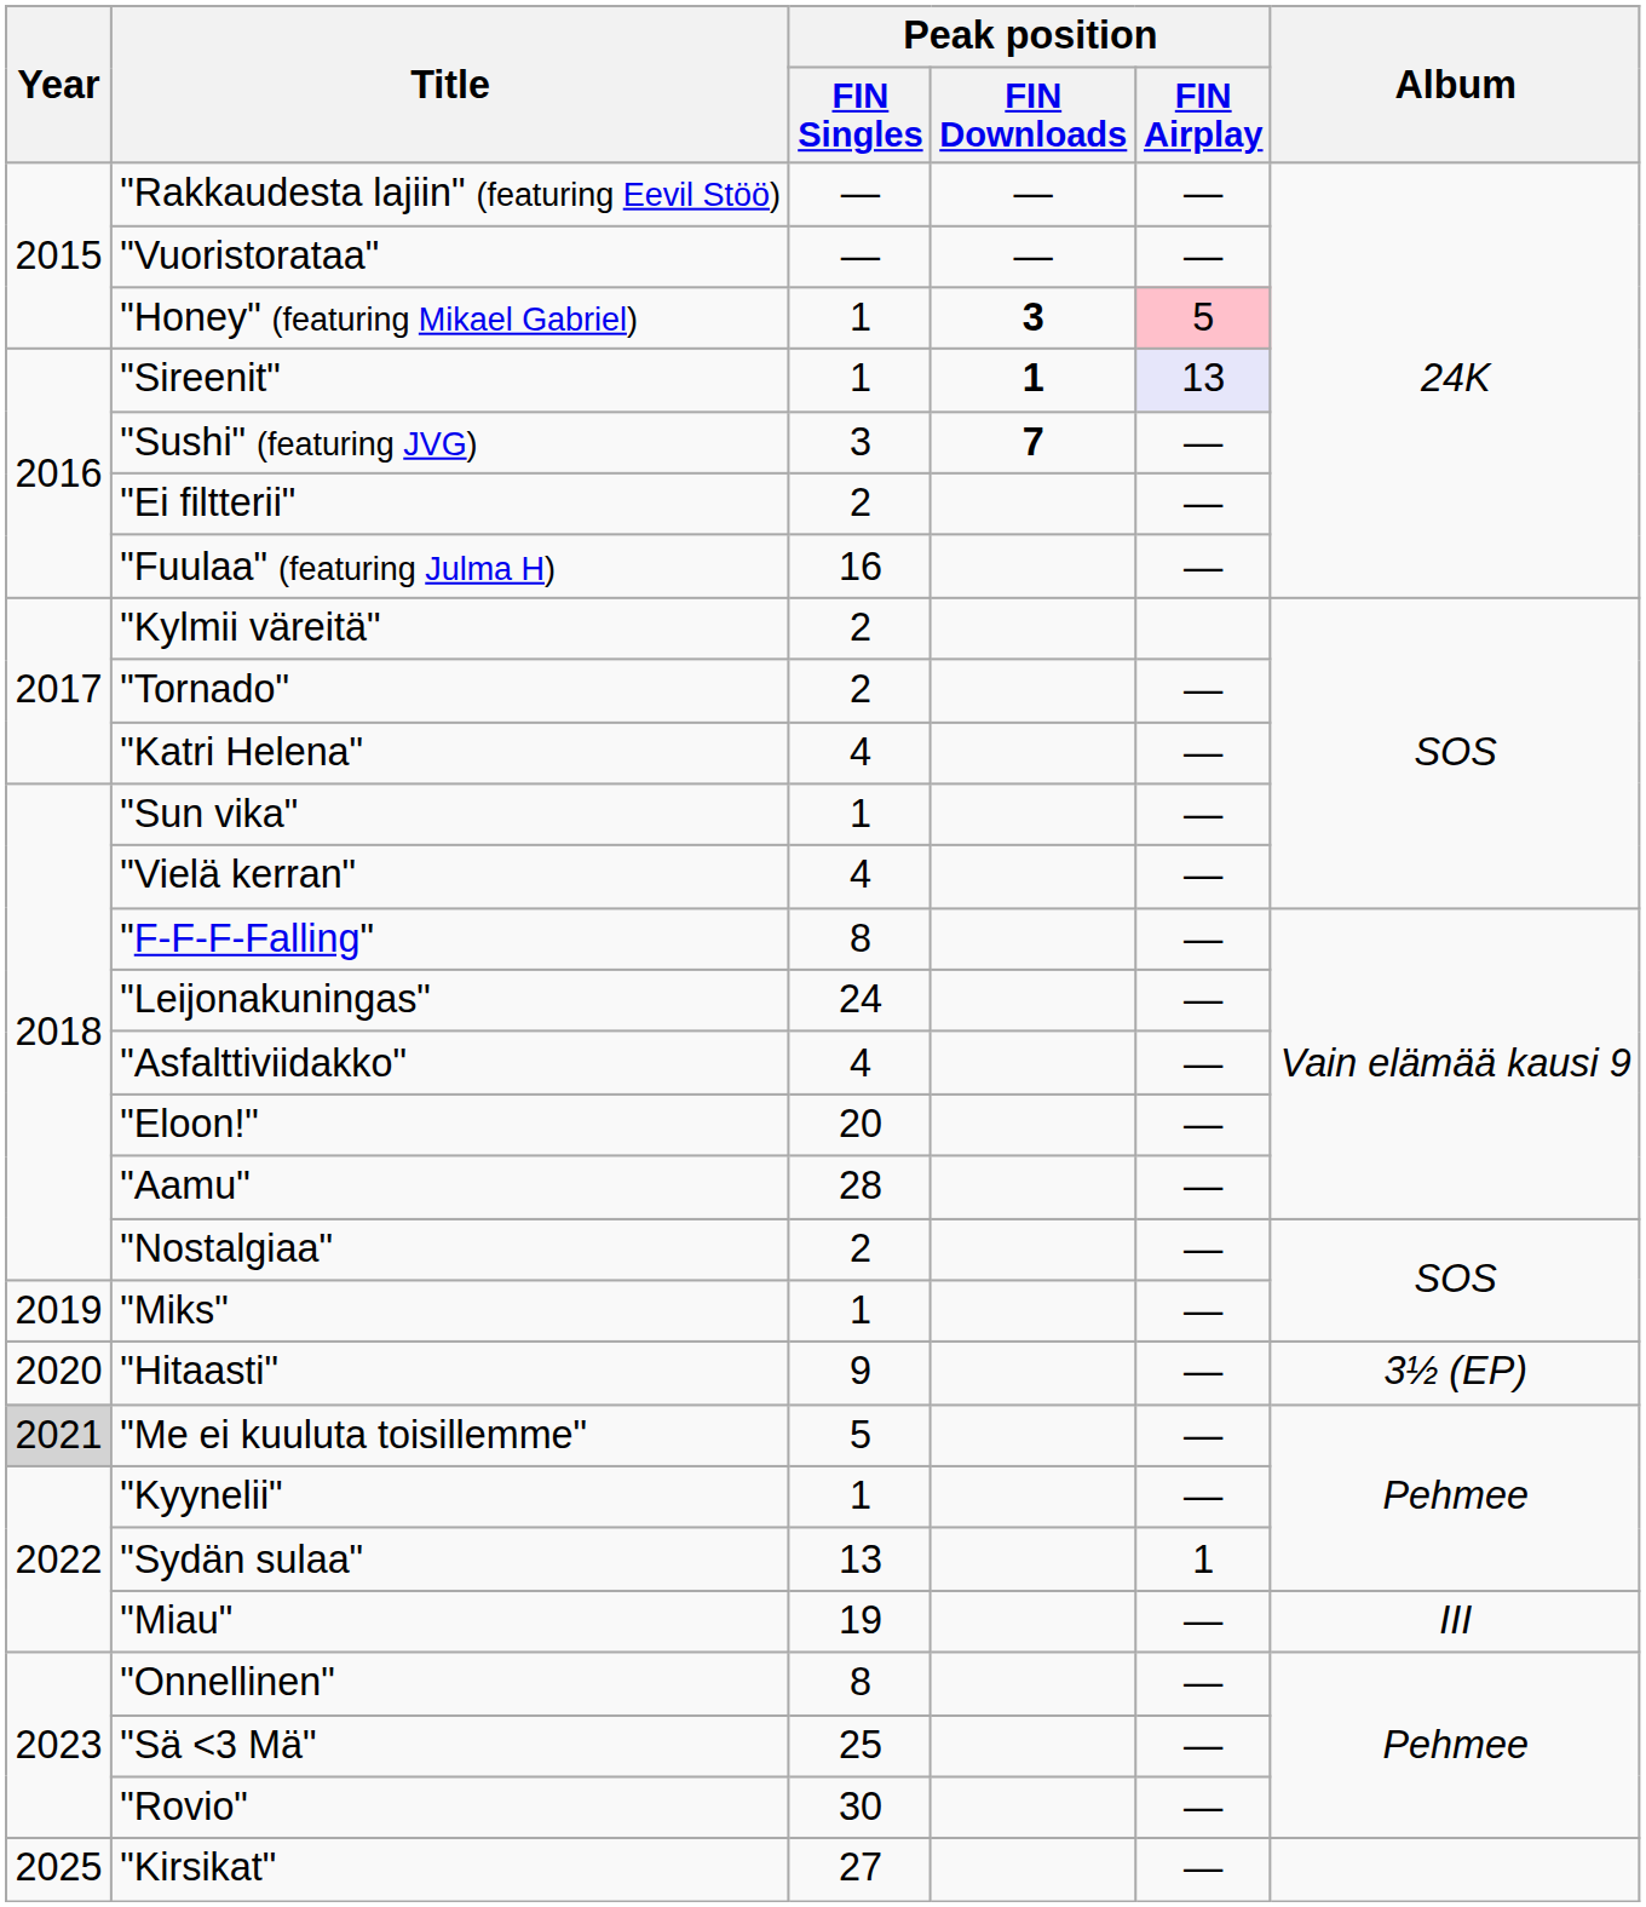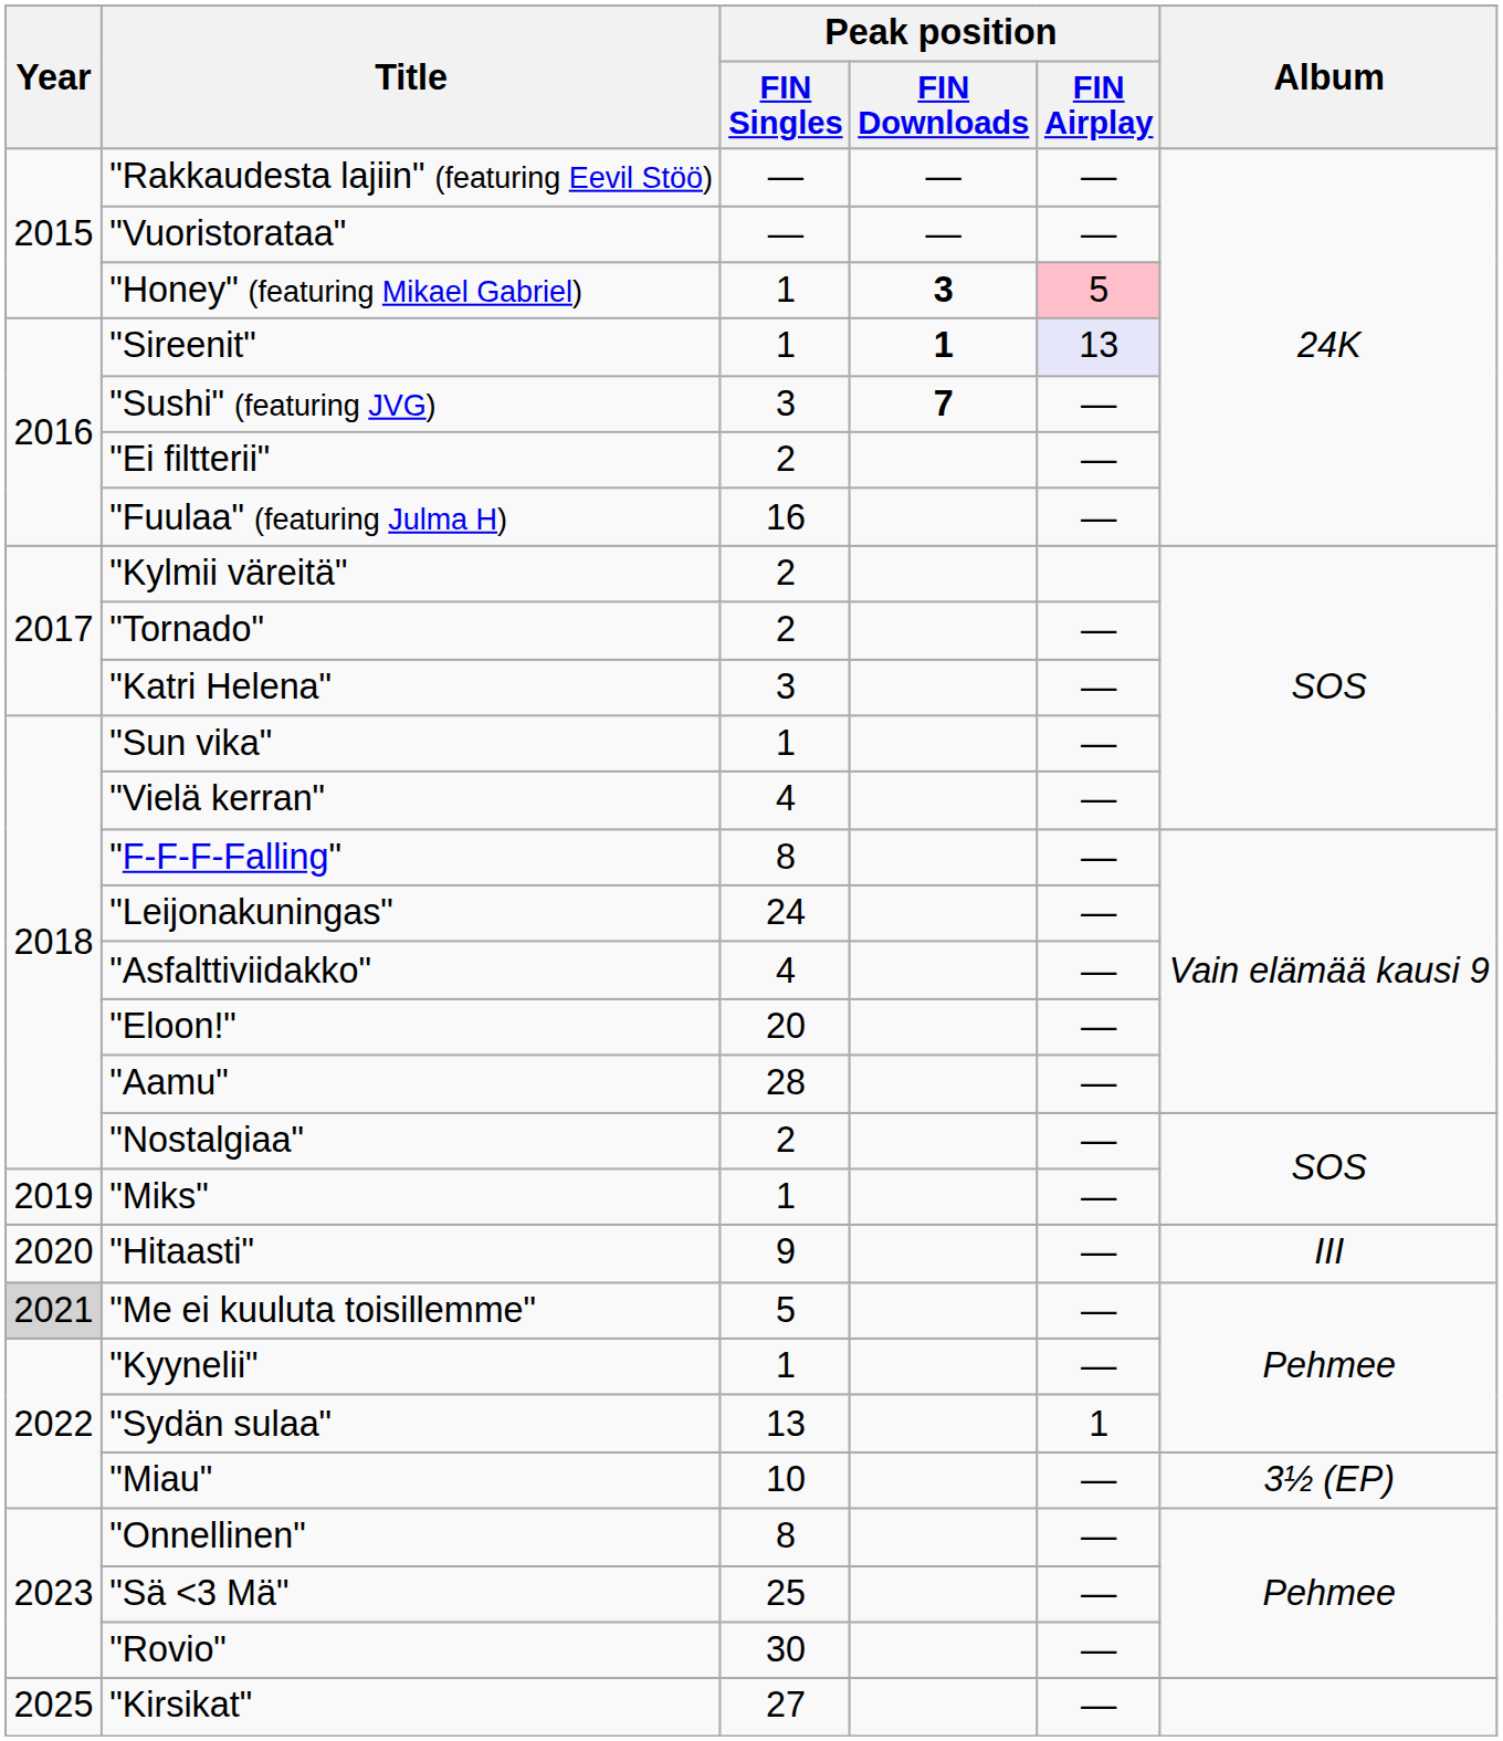 <table class="wikitable">
 <tr>
 <th scope="col" rowspan="2">Year</th>
 <th scope="col" rowspan="2">Title</th>
 <th scope="col" colspan="3">Peak position</th>
 <th scope="col" rowspan="2">Album</th>
 </tr>
 <tr>
 <th scope="col" style="width:3em;font-size:90%;"><a href='#'>FIN<br>Singles</a><br></th>
 <th scope="col" style="width:3em;font-size:90%;"><a href='#'>FIN<br>Downloads</a><br></th>
 <th scope="col" style="width:3em;font-size:90%;"><a href='#'>FIN<br>Airplay</a><br></th>
 </tr>
 <tr>
 <td style="text-align:center;" rowspan=3>2015</td>
 <td>"Rakkaudesta lajiin" <small>(featuring <a href='#'>Eevil Stöö</a>)</small></td>
 <td style="text-align:center;">—</td>
 <td style="text-align:center;">—</td>
 <td style="text-align:center;">—</td>
 <td style="text-align:center;" rowspan=7><em>24K</em></td>
 </tr>
 <tr>
 <td>"Vuoristorataa"</td>
 <td style="text-align:center;">—</td>
 <td style="text-align:center;">—</td>
 <td style="text-align:center;">—</td>
 </tr>
 <tr>
 <td>"Honey" <small>(featuring <a href='#'>Mikael Gabriel</a>)</small></td>
 <td style="text-align:center;">1</td>
 <td style="text-align:center;"><strong>3</strong></td>
 <td style="background: pink; text-align:center;">5</td>
 </tr>
 <tr>
 <td style="text-align:center;" rowspan=4>2016</td>
 <td>"Sireenit"</td>
 <td style="text-align:center;">1</td>
 <td style="text-align:center;"><strong>1</strong></td>
 <td style="background: lavender; text-align:center;">13</td>
 </tr>
 <tr>
 <td>"Sushi" <small>(featuring <a href='#'>JVG</a>)</small></td>
 <td style="text-align:center;">3</td>
 <td style="text-align:center;"><strong>7</strong></td>
 <td style="text-align:center;">—</td>
 </tr>
 <tr>
 <td>"Ei filtterii"</td>
 <td style="text-align:center;">2</td>
 <td style="text-align:center;"></td>
 <td style="text-align:center;">—</td>
 </tr>
 <tr>
 <td>"Fuulaa" <small>(featuring <a href='#'>Julma H</a>)</small></td>
 <td style="text-align:center;">16</td>
 <td style="text-align:center;"></td>
 <td style="text-align:center;">—</td>
 </tr>
 <tr>
 <td rowspan="3">2017</td>
 <td>"Kylmii väreitä"</td>
 <td style="text-align:center;">2<br></td>
 <td></td>
 <td></td>
 <td style="text-align:center;" rowspan=5><em>SOS</em></td>
 </tr>
 <tr>
 <td>"Tornado"</td>
 <td style="text-align:center;">2</td>
 <td style="text-align:center;"></td>
 <td style="text-align:center;">—</td>
 </tr>
 <tr>
 <td>"Katri Helena"</td>
-<td style="text-align:center;">4<br></td>
+<td style="text-align:center;">3<br></td>
 <td style="text-align:center;"></td>
 <td style="text-align:center;">—</td>
 </tr>
 <tr>
 <td style="text-align:center;" rowspan=8>2018</td>
 <td>"Sun vika"</td>
 <td style="text-align:center;">1<br></td>
 <td style="text-align:center;"></td>
 <td style="text-align:center;">—</td>
 </tr>
 <tr>
 <td>"Vielä kerran"</td>
 <td style="text-align:center;">4<br></td>
 <td style="text-align:center;"></td>
 <td style="text-align:center;">—</td>
 </tr>
 <tr>
 <td>"<a href='#'>F-F-F-Falling</a>"</td>
 <td style="text-align:center;">8<br></td>
 <td style="text-align:center;"></td>
 <td style="text-align:center;">—</td>
 <td style="text-align:center;" rowspan="5"><em>Vain elämää kausi 9</em></td>
 </tr>
 <tr>
 <td>"Leijonakuningas"</td>
 <td style="text-align:center;">24<br></td>
 <td style="text-align:center;"></td>
 <td style="text-align:center;">—</td>
 </tr>
 <tr>
 <td>"Asfalttiviidakko"</td>
 <td style="text-align:center;">4<br></td>
 <td style="text-align:center;"></td>
 <td style="text-align:center;">—</td>
 </tr>
 <tr>
 <td>"Eloon!"</td>
 <td style="text-align:center;">20<br></td>
 <td style="text-align:center;"></td>
 <td style="text-align:center;">—</td>
 </tr>
 <tr>
 <td>"Aamu"</td>
 <td style="text-align:center;">28<br></td>
 <td style="text-align:center;"></td>
 <td style="text-align:center;">—</td>
 </tr>
 <tr>
 <td>"Nostalgiaa"</td>
 <td style="text-align:center;">2<br></td>
 <td style="text-align:center;"></td>
 <td style="text-align:center;">—</td>
 <td style="text-align:center;" rowspan="2"><em>SOS</em></td>
 </tr>
 <tr>
 <td style="text-align:center;">2019</td>
 <td>"Miks"</td>
 <td style="text-align:center;">1<br></td>
 <td style="text-align:center;"></td>
 <td style="text-align:center;">—</td>
 </tr>
 <tr>
 <td style="text-align:center;">2020</td>
 <td>"Hitaasti"</td>
 <td style="text-align:center;">9<br></td>
 <td style="text-align:center;"></td>
 <td style="text-align:center;">—</td>
-<td style="text-align:center;" rowspan=1><em>3½ (EP)</em></td>
+<td style="text-align:center"><em>III</em></td>
 </tr>
 <tr>
 <td style="background: lightgrey; text-align:center;">2021</td>
 <td>"Me ei kuuluta toisillemme"<br></td>
 <td style="text-align:center;">5<br></td>
 <td style="text-align:center;"></td>
 <td style="text-align:center;">—</td>
 <td style="text-align:center;" rowspan="3"><em>Pehmee</em></td>
 </tr>
 <tr>
 <td style="text-align:center;" rowspan="3">2022</td>
 <td>"Kyynelii"</td>
 <td style="text-align:center;">1<br></td>
 <td style="text-align:center;"></td>
 <td style="text-align:center;">—</td>
 </tr>
 <tr>
 <td>"Sydän sulaa"</td>
 <td style="text-align:center;">13<br></td>
 <td style="text-align:center;"></td>
 <td style="text-align:center;">1</td>
 </tr>
 <tr>
 <td>"Miau"<br></td>
-<td style="text-align:center;">19<br></td>
+<td style="text-align:center;">10<br></td>
 <td style="text-align:center;"></td>
 <td style="text-align:center;">—</td>
-<td style="text-align:center"><em>III</em></td>
+<td style="text-align:center;" rowspan=1><em>3½ (EP)</em></td>
 </tr>
 <tr>
 <td style="text-align:center;" rowspan="3">2023</td>
 <td>"Onnellinen"<br></td>
 <td style="text-align:center;">8<br></td>
 <td style="text-align:center;"></td>
 <td style="text-align:center;">—</td>
 <td style="text-align:center;" rowspan="3"><em>Pehmee</em></td>
 </tr>
 <tr>
 <td>"Sä <3 Mä"</td>
 <td style="text-align:center;">25<br></td>
 <td style="text-align:center;"></td>
 <td style="text-align:center;">—</td>
 </tr>
 <tr>
 <td>"Rovio"</td>
 <td style="text-align:center;">30<br></td>
 <td style="text-align:center;"></td>
 <td style="text-align:center;">—</td>
 </tr>
 <tr>
 <td style="text-align:center;">2025</td>
 <td>"Kirsikat"</td>
 <td style="text-align:center;">27</td>
 <td style="text-align:center;"></td>
 <td style="text-align:center;">—</td>
 <td></td>
 </tr>
 </table>
